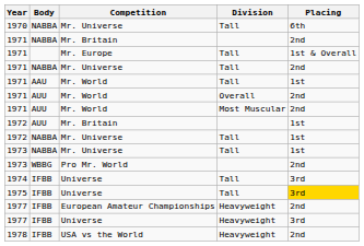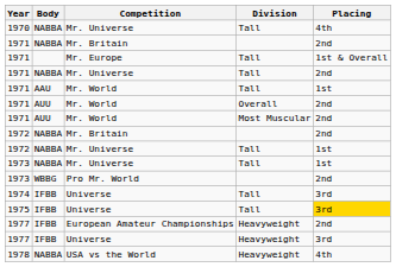 <table class="wikitable">
 <tr>
 <th>Year</th>
 <th>Body</th>
 <th>Competition</th>
 <th>Division</th>
 <th>Placing</th>
 </tr>
 <tr>
 <td>1970</td>
 <td>NABBA</td>
 <td>Mr. Universe</td>
 <td>Tall</td>
-<td>6th</td>
+<td>4th</td>
 </tr>
 <tr>
 <td>1971</td>
 <td>NABBA</td>
 <td>Mr. Britain</td>
 <td></td>
 <td>2nd</td>
 </tr>
 <tr>
 <td>1971</td>
 <td></td>
 <td>Mr. Europe</td>
 <td>Tall</td>
 <td>1st & Overall</td>
 </tr>
 <tr>
 <td>1971</td>
 <td>NABBA</td>
 <td>Mr. Universe</td>
 <td>Tall</td>
 <td>2nd</td>
 </tr>
 <tr>
 <td>1971</td>
 <td>AAU</td>
 <td>Mr. World</td>
 <td>Tall</td>
 <td>1st</td>
 </tr>
 <tr>
 <td>1971</td>
 <td>AUU</td>
 <td>Mr. World</td>
 <td>Overall</td>
 <td>2nd</td>
 </tr>
 <tr>
 <td>1971</td>
 <td>AUU</td>
 <td>Mr. World</td>
 <td>Most Muscular</td>
 <td>2nd</td>
 </tr>
 <tr>
 <td>1972</td>
-<td>AUU</td>
+<td>NABBA</td>
 <td>Mr. Britain</td>
 <td></td>
-<td>1st</td>
+<td>2nd</td>
 </tr>
 <tr>
 <td>1972</td>
 <td>NABBA</td>
 <td>Mr. Universe</td>
 <td>Tall</td>
 <td>1st</td>
 </tr>
 <tr>
 <td>1973</td>
 <td>NABBA</td>
 <td>Mr. Universe</td>
 <td>Tall</td>
 <td>1st</td>
 </tr>
 <tr>
 <td>1973</td>
 <td>WBBG</td>
 <td>Pro Mr. World</td>
 <td></td>
 <td>2nd</td>
 </tr>
 <tr>
 <td>1974</td>
 <td>IFBB</td>
 <td>Universe</td>
 <td>Tall</td>
 <td>3rd</td>
 </tr>
 <tr>
 <td>1975</td>
 <td>IFBB</td>
 <td>Universe</td>
 <td>Tall</td>
 <td style="background: gold;">3rd</td>
 </tr>
 <tr>
 <td>1977</td>
 <td>IFBB</td>
 <td>European Amateur Championships</td>
 <td>Heavyweight</td>
 <td>2nd</td>
 </tr>
 <tr>
 <td>1977</td>
 <td>IFBB</td>
 <td>Universe</td>
 <td>Heavyweight</td>
 <td>3rd</td>
 </tr>
 <tr>
 <td>1978</td>
-<td>IFBB</td>
+<td>NABBA</td>
 <td>USA vs the World</td>
 <td>Heavyweight</td>
-<td>2nd</td>
+<td>4th</td>
 </tr>
 </table>
